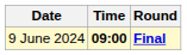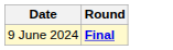 <table class="wikitable">
 <tr>
 <th>Date</th>
-<th>Time</th>
 <th>Round</th>
 </tr>
 <tr style=background:lemonchiffon>
 <td>9 June 2024</td>
-<td><strong>09:00</strong></td>
 <td><strong><a href='#'>Final</a></strong></td>
 </tr>
 </table>
